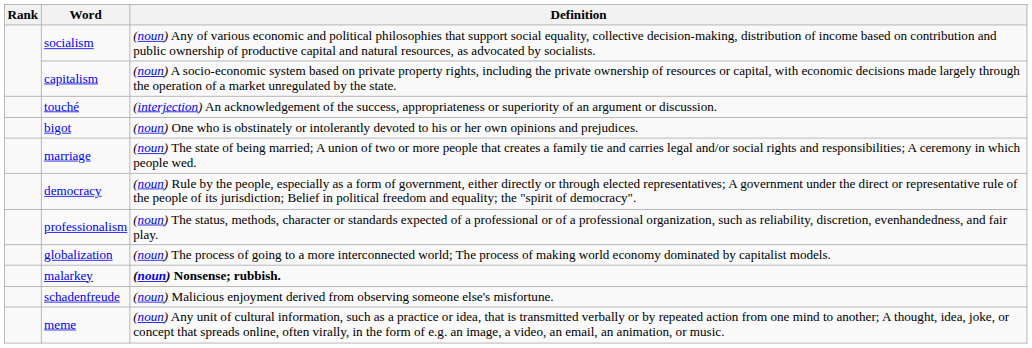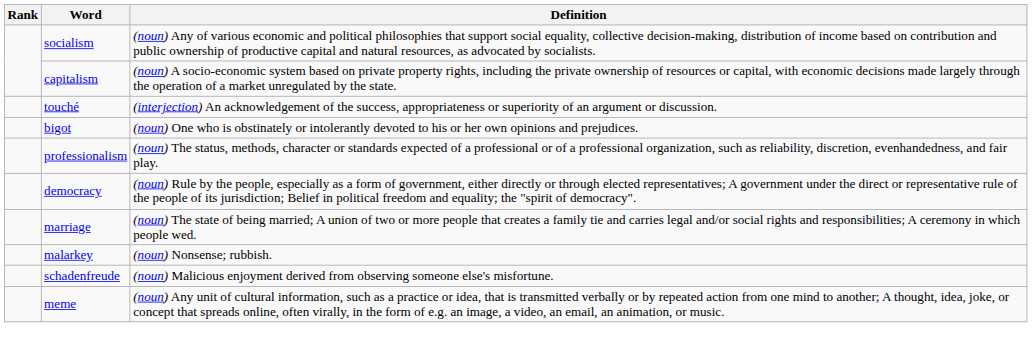 <table class="wikitable">
 <tr>
 <th>Rank</th>
 <th>Word</th>
 <th>Definition</th>
 </tr>
 <tr>
 <td rowspan="2"></td>
 <td><a href='#'>socialism</a></td>
 <td><em>(<a href='#'>noun</a>)</em> Any of various economic and political philosophies that support social equality, collective decision-making, distribution of income based on contribution and public ownership of productive capital and natural resources, as advocated by socialists.</td>
 </tr>
 <tr>
 <td><a href='#'>capitalism</a></td>
 <td><em>(<a href='#'>noun</a>)</em> A socio-economic system based on private property rights, including the private ownership of resources or capital, with economic decisions made largely through the operation of a market unregulated by the state.</td>
 </tr>
 <tr>
 <td></td>
 <td><a href='#'>touché</a></td>
 <td><em>(<a href='#'>interjection</a>)</em> An acknowledgement of the success, appropriateness or superiority of an argument or discussion.</td>
 </tr>
 <tr>
 <td></td>
 <td><a href='#'>bigot</a></td>
 <td><em>(<a href='#'>noun</a>)</em> One who is obstinately or intolerantly devoted to his or her own opinions and prejudices.</td>
 </tr>
 <tr>
 <td></td>
-<td><a href='#'>marriage</a></td>
-<td><em>(<a href='#'>noun</a>)</em> The state of being married; A union of two or more people that creates a family tie and carries legal and/or social rights and responsibilities; A ceremony in which people wed.</td>
+<td><a href='#'>professionalism</a></td>
+<td><em>(<a href='#'>noun</a>)</em> The status, methods, character or standards expected of a professional or of a professional organization, such as reliability, discretion, evenhandedness, and fair play.</td>
 </tr>
 <tr>
 <td></td>
 <td><a href='#'>democracy</a></td>
 <td><em>(<a href='#'>noun</a>)</em> Rule by the people, especially as a form of government, either directly or through elected representatives; A government under the direct or representative rule of the people of its jurisdiction; Belief in political freedom and equality; the "spirit of democracy".</td>
 </tr>
 <tr>
 <td></td>
-<td><a href='#'>professionalism</a></td>
-<td><em>(<a href='#'>noun</a>)</em> The status, methods, character or standards expected of a professional or of a professional organization, such as reliability, discretion, evenhandedness, and fair play.</td>
-</tr>
-<tr>
-<td></td>
-<td><a href='#'>globalization</a></td>
-<td><em>(<a href='#'>noun</a>)</em> The process of going to a more interconnected world; The process of making world economy dominated by capitalist models.</td>
+<td><a href='#'>marriage</a></td>
+<td><em>(<a href='#'>noun</a>)</em> The state of being married; A union of two or more people that creates a family tie and carries legal and/or social rights and responsibilities; A ceremony in which people wed.</td>
 </tr>
 <tr>
 <td></td>
 <td><a href='#'>malarkey</a></td>
-<td><strong><em>(<a href='#'>noun</a>)</em> Nonsense; rubbish.</strong></td>
+<td><em>(<a href='#'>noun</a>)</em> Nonsense; rubbish.</td>
 </tr>
 <tr>
 <td></td>
 <td><a href='#'>schadenfreude</a></td>
 <td><em>(<a href='#'>noun</a>)</em> Malicious enjoyment derived from observing someone else's misfortune.</td>
 </tr>
 <tr>
 <td></td>
 <td><a href='#'>meme</a></td>
 <td><em>(<a href='#'>noun</a>)</em> Any unit of cultural information, such as a practice or idea, that is transmitted verbally or by repeated action from one mind to another; A thought, idea, joke, or concept that spreads online, often virally, in the form of e.g. an image, a video, an email, an animation, or music.</td>
 </tr>
 </table>
